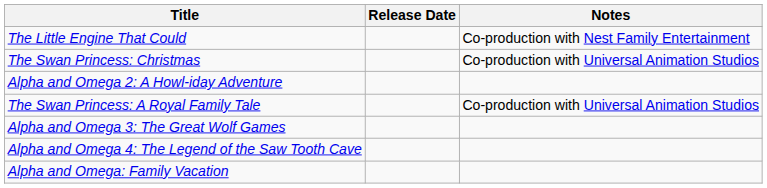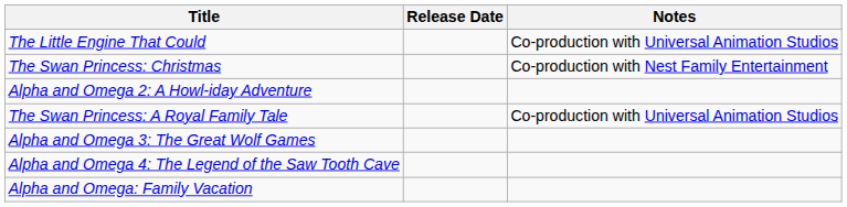 <table class="wikitable sortable">
 <tr>
 <th>Title</th>
 <th>Release Date</th>
 <th>Notes</th>
 </tr>
 <tr>
 <td><em><a href='#'>The Little Engine That Could</a></em></td>
 <td></td>
-<td>Co-production with <a href='#'>Nest Family Entertainment</a></td>
+<td>Co-production with <a href='#'>Universal Animation Studios</a></td>
 </tr>
 <tr>
 <td><em><a href='#'>The Swan Princess: Christmas</a></em></td>
 <td></td>
-<td>Co-production with <a href='#'>Universal Animation Studios</a></td>
+<td>Co-production with <a href='#'>Nest Family Entertainment</a></td>
 </tr>
 <tr>
 <td><em><a href='#'>Alpha and Omega 2: A Howl-iday Adventure</a></em></td>
 <td></td>
 <td></td>
 </tr>
 <tr>
 <td><em><a href='#'>The Swan Princess: A Royal Family Tale</a></em></td>
 <td></td>
 <td>Co-production with <a href='#'>Universal Animation Studios</a></td>
 </tr>
 <tr>
 <td><em><a href='#'>Alpha and Omega 3: The Great Wolf Games</a></em></td>
 <td></td>
 <td></td>
 </tr>
 <tr>
 <td><em><a href='#'>Alpha and Omega 4: The Legend of the Saw Tooth Cave</a></em></td>
 <td></td>
 <td></td>
 </tr>
 <tr>
 <td><em><a href='#'>Alpha and Omega: Family Vacation</a></em></td>
 <td></td>
 <td></td>
 </tr>
 </table>
